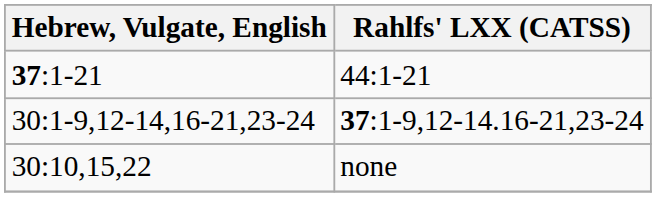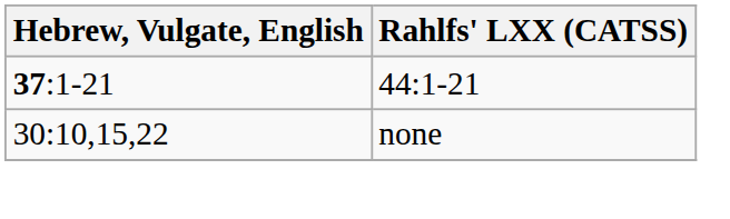 <table class=wikitable>
 <tr>
 <th>Hebrew, Vulgate, English</th>
 <th>Rahlfs' LXX (CATSS)</th>
 </tr>
 <tr>
 <td><strong>37</strong>:1-21</td>
 <td>44:1-21</td>
 </tr>
 <tr>
-<td>30:1-9,12-14,16-21,23-24</td>
-<td><strong>37</strong>:1-9,12-14.16-21,23-24</td>
-</tr>
-<tr>
 <td>30:10,15,22</td>
 <td>none</td>
 </tr>
 <tr>
 </tr>
 </table>
